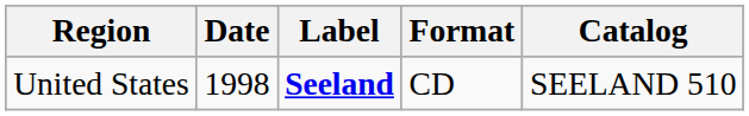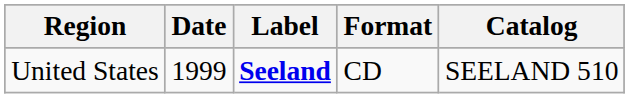 <table class="wikitable">
 <tr>
 <th>Region</th>
 <th>Date</th>
 <th>Label</th>
 <th>Format</th>
 <th>Catalog</th>
 </tr>
 <tr>
 <td>United States</td>
-<td>1998</td>
+<td>1999</td>
 <td><strong><a href='#'>Seeland</a></strong></td>
 <td>CD</td>
 <td>SEELAND 510</td>
 </tr>
 </table>
